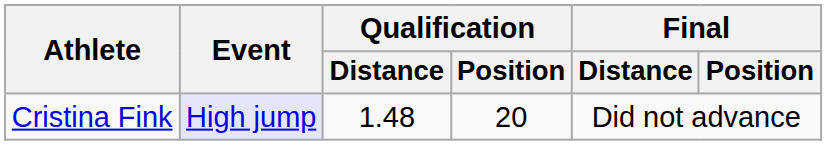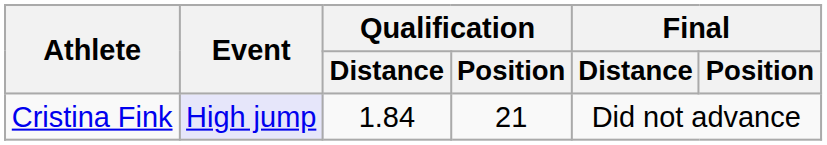 <table class=wikitable style="font-size:90%; text-align:center">
 <tr>
 <th rowspan=2>Athlete</th>
 <th rowspan=2>Event</th>
 <th colspan=2>Qualification</th>
 <th colspan=2>Final</th>
 </tr>
 <tr style=font-size:95%>
 <th>Distance</th>
 <th>Position</th>
 <th>Distance</th>
 <th>Position</th>
 </tr>
 <tr align=center>
 <td align=left><a href='#'>Cristina Fink</a></td>
 <td align=left style="background: lavender;"><a href='#'>High jump</a></td>
-<td>1.48</td>
-<td>20</td>
+<td>1.84</td>
+<td>21</td>
 <td colspan=2>Did not advance</td>
 </tr>
 </table>
